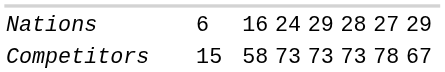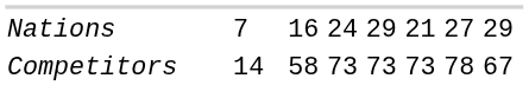 <table>
 <tr>
 </tr>
 <tr>
 </tr>
 <tr>
 </tr>
 <tr>
 </tr>
 <tr>
 </tr>
 <tr>
 </tr>
 <tr>
 </tr>
 <tr>
 </tr>
 <tr>
 </tr>
 <tr>
 </tr>
 <tr>
 </tr>
 <tr>
 </tr>
 <tr>
 </tr>
 <tr>
 </tr>
 <tr>
 </tr>
 <tr>
 </tr>
 <tr>
 </tr>
 <tr>
 </tr>
 <tr>
 </tr>
 <tr>
 </tr>
 <tr>
 </tr>
 <tr>
 </tr>
 <tr>
 </tr>
 <tr>
 </tr>
 <tr>
 </tr>
 <tr>
 </tr>
 <tr>
 </tr>
 <tr>
 </tr>
 <tr>
 </tr>
 <tr>
 </tr>
 <tr>
 </tr>
 <tr>
 </tr>
 <tr>
 </tr>
 <tr>
 </tr>
 <tr>
 </tr>
 <tr>
 </tr>
 <tr>
 </tr>
 <tr>
 </tr>
 <tr>
 </tr>
 <tr>
 </tr>
 <tr>
 </tr>
 <tr>
 <td colspan=30 bgcolor=lightgray></td>
 </tr>
 <tr>
 <td align=left><em>Nations</em></td>
 <td></td>
 <td></td>
 <td></td>
 <td></td>
 <td></td>
 <td></td>
-<td>6</td>
+<td>7</td>
 <td></td>
 <td></td>
 <td>16</td>
 <td>24</td>
 <td>29</td>
-<td>28</td>
+<td>21</td>
 <td>27</td>
 <td>29</td>
 <td></td>
 </tr>
 <tr>
 <td align=left><em>Competitors</em></td>
 <td></td>
 <td></td>
 <td></td>
 <td></td>
 <td></td>
 <td></td>
-<td>15</td>
+<td>14</td>
 <td></td>
 <td></td>
 <td>58</td>
 <td>73</td>
 <td>73</td>
 <td>73</td>
 <td>78</td>
 <td>67</td>
 <td></td>
 </tr>
 <tr>
 </tr>
 </table>
